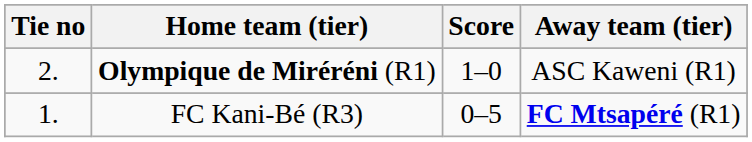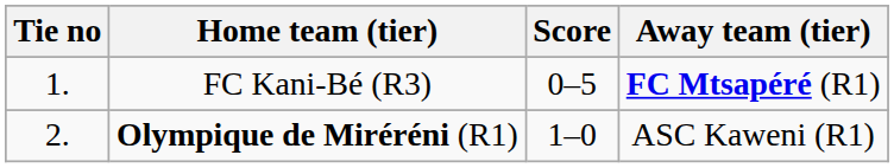 <table class="wikitable" style="text-align: center">
 <tr>
 <th>Tie no</th>
 <th>Home team (tier)</th>
 <th>Score</th>
 <th>Away team (tier)</th>
 </tr>
 <tr>
+<td>1.</td>
+<td> FC Kani-Bé (R3)</td>
+<td>0–5</td>
+<td><strong><a href='#'>FC Mtsapéré</a></strong> (R1) </td>
+</tr>
+<tr>
 <td>2.</td>
 <td> <strong>Olympique de Miréréni</strong> (R1)</td>
 <td>1–0</td>
 <td>ASC Kaweni (R1) </td>
 </tr>
-<tr>
-<td>1.</td>
-<td> FC Kani-Bé (R3)</td>
-<td>0–5</td>
-<td><strong><a href='#'>FC Mtsapéré</a></strong> (R1) </td>
-</tr>
 </table>
